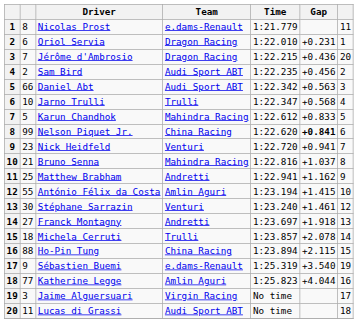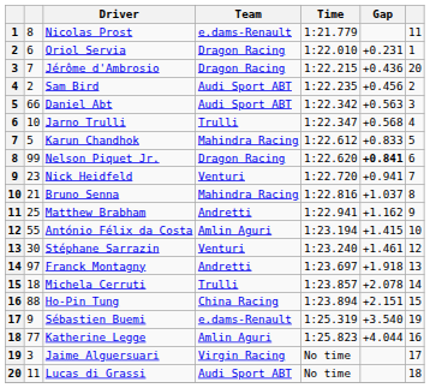 <table class=wikitable style="font-size:95%">
 <tr>
 <th></th>
 <th></th>
 <th>Driver</th>
 <th>Team</th>
 <th>Time</th>
 <th>Gap</th>
 <th></th>
 </tr>
 <tr>
 <th>1</th>
 <td>8</td>
 <td> <a href='#'>Nicolas Prost</a></td>
 <td><a href='#'>e.dams-Renault</a></td>
 <td>1:21.779</td>
 <td></td>
 <td>11</td>
 </tr>
 <tr>
 <th>2</th>
 <td>6</td>
 <td> <a href='#'>Oriol Servia</a></td>
 <td><a href='#'>Dragon Racing</a></td>
 <td>1:22.010</td>
 <td>+0.231</td>
 <td>1</td>
 </tr>
 <tr>
 <th>3</th>
 <td>7</td>
 <td> <a href='#'>Jérôme d'Ambrosio</a></td>
 <td><a href='#'>Dragon Racing</a></td>
 <td>1:22.215</td>
 <td>+0.436</td>
 <td>20</td>
 </tr>
 <tr>
 <th>4</th>
 <td>2</td>
 <td> <a href='#'>Sam Bird</a></td>
 <td><a href='#'>Audi Sport ABT</a></td>
 <td>1:22.235</td>
 <td>+0.456</td>
 <td>2</td>
 </tr>
 <tr>
 <th>5</th>
 <td>66</td>
 <td> <a href='#'>Daniel Abt</a></td>
 <td><a href='#'>Audi Sport ABT</a></td>
 <td>1:22.342</td>
 <td>+0.563</td>
 <td>3</td>
 </tr>
 <tr>
 <th>6</th>
 <td>10</td>
 <td> <a href='#'>Jarno Trulli</a></td>
 <td><a href='#'>Trulli</a></td>
 <td>1:22.347</td>
 <td>+0.568</td>
 <td>4</td>
 </tr>
 <tr>
 <th>7</th>
 <td>5</td>
 <td> <a href='#'>Karun Chandhok</a></td>
 <td><a href='#'>Mahindra Racing</a></td>
 <td>1:22.612</td>
 <td>+0.833</td>
 <td>5</td>
 </tr>
 <tr>
 <th>8</th>
 <td>99</td>
 <td> <a href='#'>Nelson Piquet Jr.</a></td>
-<td><a href='#'>China Racing</a></td>
+<td><a href='#'>Dragon Racing</a></td>
 <td>1:22.620</td>
 <td><strong>+0.841</strong></td>
 <td>6</td>
 </tr>
 <tr>
 <th>9</th>
 <td>23</td>
 <td> <a href='#'>Nick Heidfeld</a></td>
 <td><a href='#'>Venturi</a></td>
 <td>1:22.720</td>
 <td>+0.941</td>
 <td>7</td>
 </tr>
 <tr>
 <th>10</th>
 <td>21</td>
 <td> <a href='#'>Bruno Senna</a></td>
 <td><a href='#'>Mahindra Racing</a></td>
 <td>1:22.816</td>
 <td>+1.037</td>
 <td>8</td>
 </tr>
 <tr>
 <th>11</th>
 <td>25</td>
 <td> <a href='#'>Matthew Brabham</a></td>
 <td><a href='#'>Andretti</a></td>
 <td>1:22.941</td>
 <td>+1.162</td>
 <td>9</td>
 </tr>
 <tr>
 <th>12</th>
 <td>55</td>
 <td> <a href='#'>António Félix da Costa</a></td>
 <td><a href='#'>Amlin Aguri</a></td>
 <td>1:23.194</td>
 <td>+1.415</td>
 <td>10</td>
 </tr>
 <tr>
 <th>13</th>
 <td>30</td>
 <td> <a href='#'>Stéphane Sarrazin</a></td>
 <td><a href='#'>Venturi</a></td>
 <td>1:23.240</td>
 <td>+1.461</td>
 <td>12</td>
 </tr>
 <tr>
 <th>14</th>
-<td>27</td>
+<td>97</td>
 <td> <a href='#'>Franck Montagny</a></td>
 <td><a href='#'>Andretti</a></td>
 <td>1:23.697</td>
 <td>+1.918</td>
 <td>13</td>
 </tr>
 <tr>
 <th>15</th>
 <td>18</td>
 <td> <a href='#'>Michela Cerruti</a></td>
 <td><a href='#'>Trulli</a></td>
 <td>1:23.857</td>
 <td>+2.078</td>
 <td>14</td>
 </tr>
 <tr>
 <th>16</th>
 <td>88</td>
 <td> <a href='#'>Ho-Pin Tung</a></td>
 <td><a href='#'>China Racing</a></td>
 <td>1:23.894</td>
-<td>+2.115</td>
+<td>+2.151</td>
 <td>15</td>
 </tr>
 <tr>
 <th>17</th>
 <td>9</td>
 <td> <a href='#'>Sébastien Buemi</a></td>
 <td><a href='#'>e.dams-Renault</a></td>
 <td>1:25.319</td>
 <td>+3.540</td>
 <td>19</td>
 </tr>
 <tr>
 <th>18</th>
 <td>77</td>
 <td> <a href='#'>Katherine Legge</a></td>
 <td><a href='#'>Amlin Aguri</a></td>
 <td>1:25.823</td>
 <td>+4.044</td>
 <td>16</td>
 </tr>
 <tr>
 <th>19</th>
 <td>3</td>
 <td> <a href='#'>Jaime Alguersuari</a></td>
 <td><a href='#'>Virgin Racing</a></td>
 <td>No time</td>
 <td></td>
 <td>17</td>
 </tr>
 <tr>
 <th>20</th>
 <td>11</td>
 <td> <a href='#'>Lucas di Grassi</a></td>
 <td><a href='#'>Audi Sport ABT</a></td>
 <td>No time</td>
 <td></td>
 <td>18</td>
 </tr>
 <tr>
 </tr>
 </table>
